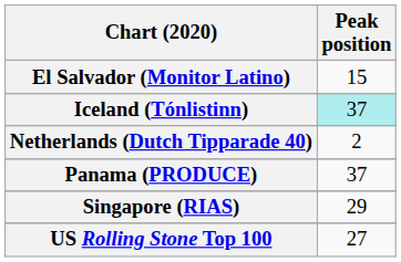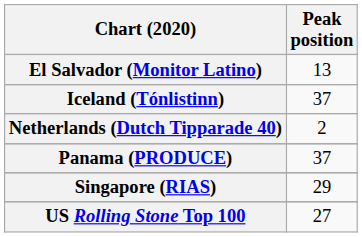 <table class="wikitable sortable plainrowheaders" style="text-align:center">
 <tr>
 <th scope="col">Chart (2020)</th>
 <th scope="col">Peak<br> position</th>
 </tr>
 <tr>
 </tr>
 <tr>
 </tr>
 <tr>
 </tr>
 <tr>
 </tr>
 <tr>
 </tr>
 <tr>
 </tr>
 <tr>
 </tr>
 <tr>
 </tr>
 <tr>
 </tr>
 <tr>
 <th scope="row">El Salvador (<a href='#'>Monitor Latino</a>)</th>
-<td>15</td>
+<td>13</td>
 </tr>
 <tr>
 </tr>
 <tr>
 </tr>
 <tr>
 </tr>
 <tr>
 <th scope="row">Iceland (<a href='#'>Tónlistinn</a>)</th>
-<td style="background: paleturquoise;">37</td>
+<td>37</td>
 </tr>
 <tr>
 </tr>
 <tr>
 <th scope="row">Netherlands (<a href='#'>Dutch Tipparade 40</a>)</th>
 <td>2</td>
 </tr>
 <tr>
 </tr>
 <tr>
 </tr>
 <tr>
 </tr>
 <tr>
 <th scope="row">Panama (<a href='#'>PRODUCE</a>)</th>
 <td>37</td>
 </tr>
 <tr>
 </tr>
 <tr>
 </tr>
 <tr>
 <th scope="row">Singapore (<a href='#'>RIAS</a>)</th>
 <td>29</td>
 </tr>
 <tr>
 </tr>
 <tr>
 </tr>
 <tr>
 </tr>
 <tr>
 </tr>
 <tr>
 </tr>
 <tr>
 </tr>
 <tr>
 </tr>
 <tr>
 </tr>
 <tr>
 <th scope="row">US <a href='#'><em>Rolling Stone</em> Top 100</a></th>
 <td>27</td>
 </tr>
 </table>
